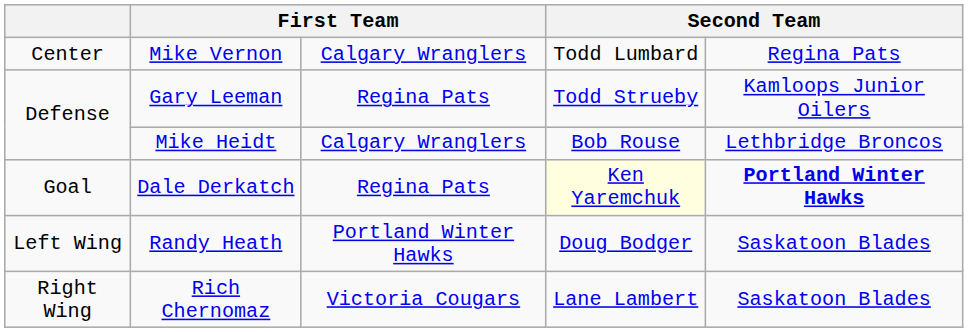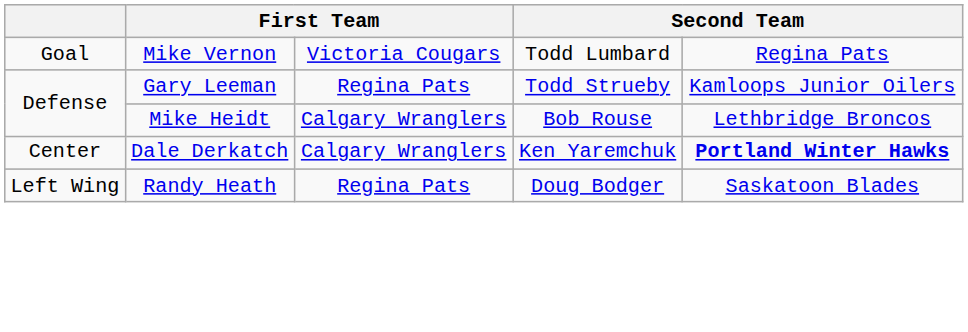 <table class="wikitable" style="text-align:center;" width="70%">
 <tr>
 <th></th>
 <th colspan="2">First Team</th>
 <th colspan="2">Second Team</th>
 </tr>
 <tr>
-<td>Center</td>
+<td>Goal</td>
 <td><a href='#'>Mike Vernon</a></td>
-<td><a href='#'>Calgary Wranglers</a></td>
+<td><a href='#'>Victoria Cougars</a></td>
 <td>Todd Lumbard</td>
 <td><a href='#'>Regina Pats</a></td>
 </tr>
 <tr>
 <td rowspan="2">Defense</td>
 <td><a href='#'>Gary Leeman</a></td>
 <td><a href='#'>Regina Pats</a></td>
 <td><a href='#'>Todd Strueby</a></td>
 <td><a href='#'>Kamloops Junior Oilers</a></td>
 </tr>
 <tr>
 <td><a href='#'>Mike Heidt</a></td>
 <td><a href='#'>Calgary Wranglers</a></td>
 <td><a href='#'>Bob Rouse</a></td>
 <td><a href='#'>Lethbridge Broncos</a></td>
 </tr>
 <tr>
-<td>Goal</td>
+<td>Center</td>
 <td><a href='#'>Dale Derkatch</a></td>
-<td><a href='#'>Regina Pats</a></td>
-<td style="background: lightyellow;"><a href='#'>Ken Yaremchuk</a></td>
+<td><a href='#'>Calgary Wranglers</a></td>
+<td><a href='#'>Ken Yaremchuk</a></td>
 <td><strong><a href='#'>Portland Winter Hawks</a></strong></td>
 </tr>
 <tr>
 <td>Left Wing</td>
 <td><a href='#'>Randy Heath</a></td>
-<td><a href='#'>Portland Winter Hawks</a></td>
+<td><a href='#'>Regina Pats</a></td>
 <td><a href='#'>Doug Bodger</a></td>
 <td><a href='#'>Saskatoon Blades</a></td>
 </tr>
-<tr>
-<td>Right Wing</td>
-<td><a href='#'>Rich Chernomaz</a></td>
-<td><a href='#'>Victoria Cougars</a></td>
-<td><a href='#'>Lane Lambert</a></td>
-<td><a href='#'>Saskatoon Blades</a></td>
-</tr>
 </table>
